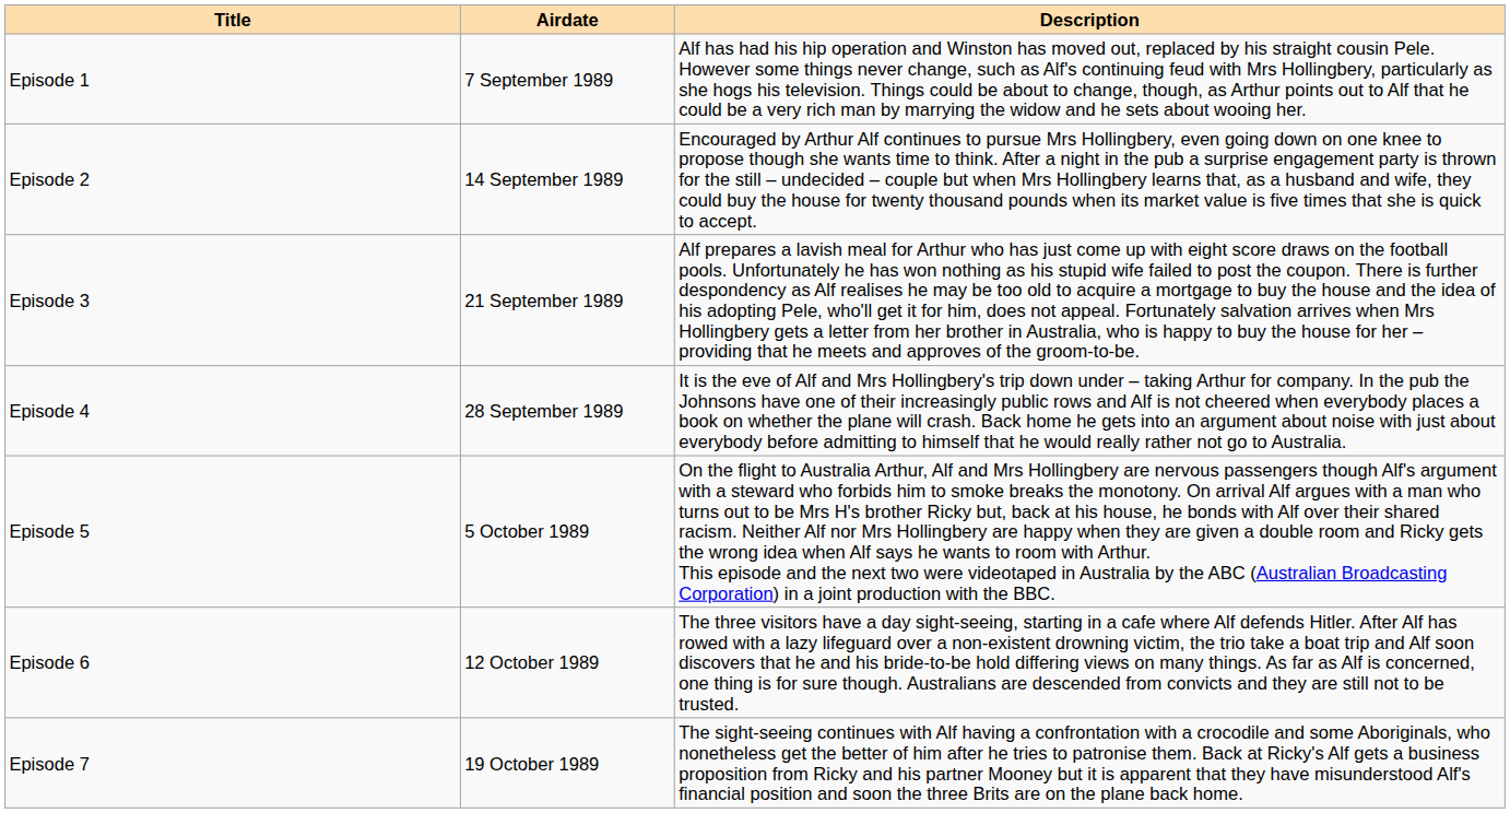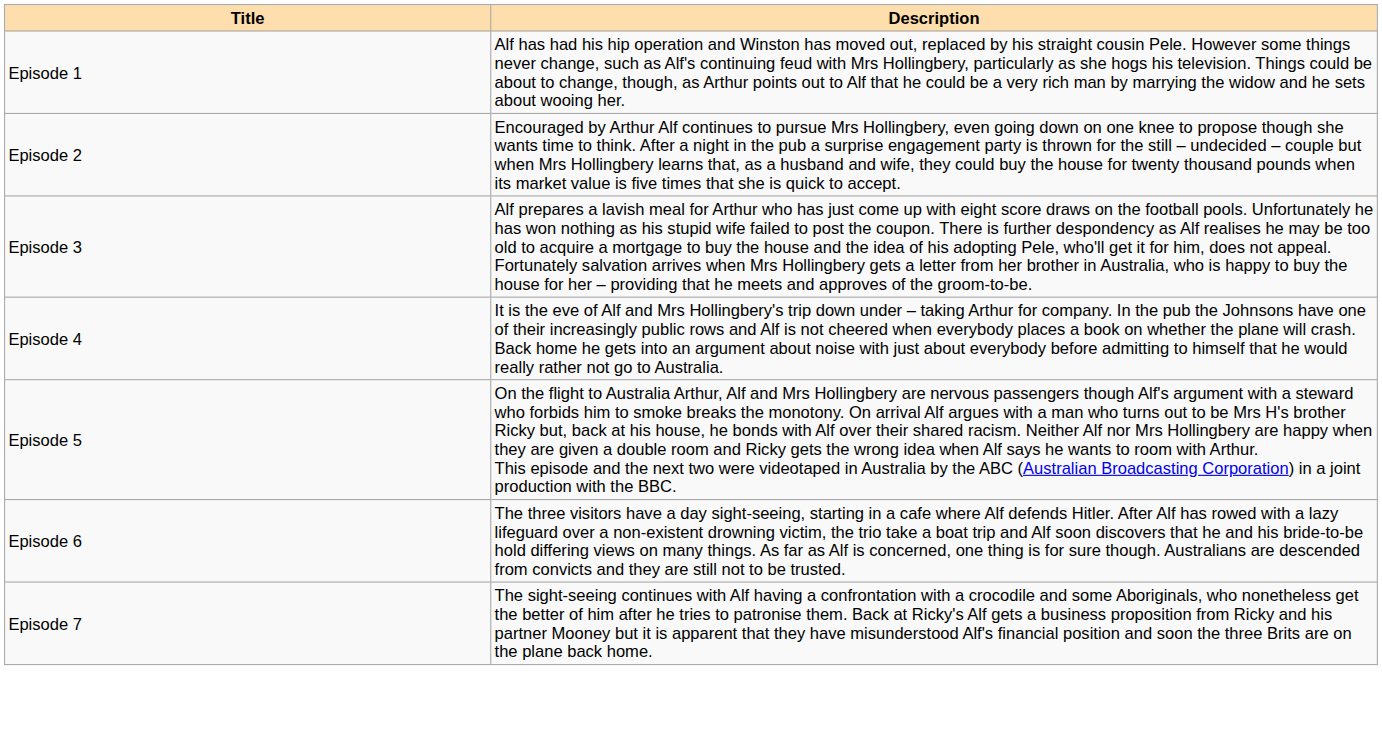 <table class="wikitable" border=1 style="font-size: 94%">
 <tr>
 <th style="background:#ffdead" width=17%>Title</th>
-<th style="background:#ffdead" width=8%>Airdate</th>
 <th style="background:#ffdead" width=31%>Description</th>
 </tr>
 <tr>
 <td>Episode 1</td>
-<td>7 September 1989</td>
 <td>Alf has had his hip operation and Winston has moved out, replaced by his straight cousin Pele. However some things never change, such as Alf's continuing feud with Mrs Hollingbery, particularly as she hogs his television. Things could be about to change, though, as Arthur points out to Alf that he could be a very rich man by marrying the widow and he sets about wooing her.</td>
 </tr>
 <tr>
 <td>Episode 2</td>
-<td>14 September 1989</td>
 <td>Encouraged by Arthur Alf continues to pursue Mrs Hollingbery, even going down on one knee to propose though she wants time to think. After a night in the pub a surprise engagement party is thrown for the still – undecided – couple but when Mrs Hollingbery learns that, as a husband and wife, they could buy the house for twenty thousand pounds when its market value is five times that she is quick to accept.</td>
 </tr>
 <tr>
 <td>Episode 3</td>
-<td>21 September 1989</td>
 <td>Alf prepares a lavish meal for Arthur who has just come up with eight score draws on the football pools. Unfortunately he has won nothing as his stupid wife failed to post the coupon. There is further despondency as Alf realises he may be too old to acquire a mortgage to buy the house and the idea of his adopting Pele, who'll get it for him, does not appeal. Fortunately salvation arrives when Mrs Hollingbery gets a letter from her brother in Australia, who is happy to buy the house for her – providing that he meets and approves of the groom-to-be.</td>
 </tr>
 <tr>
 <td>Episode 4</td>
-<td>28 September 1989</td>
 <td>It is the eve of Alf and Mrs Hollingbery's trip down under – taking Arthur for company. In the pub the Johnsons have one of their increasingly public rows and Alf is not cheered when everybody places a book on whether the plane will crash. Back home he gets into an argument about noise with just about everybody before admitting to himself that he would really rather not go to Australia.</td>
 </tr>
 <tr>
 <td>Episode 5</td>
-<td>5 October 1989</td>
 <td>On the flight to Australia Arthur, Alf and Mrs Hollingbery are nervous passengers though Alf's argument with a steward who forbids him to smoke breaks the monotony. On arrival Alf argues with a man who turns out to be Mrs H's brother Ricky but, back at his house, he bonds with Alf over their shared racism. Neither Alf nor Mrs Hollingbery are happy when they are given a double room and Ricky gets the wrong idea when Alf says he wants to room with Arthur.<br>This episode and the next two were videotaped in Australia by the ABC (<a href='#'>Australian Broadcasting Corporation</a>) in a joint production with the BBC.</td>
 </tr>
 <tr>
 <td>Episode 6</td>
-<td>12 October 1989</td>
 <td>The three visitors have a day sight-seeing, starting in a cafe where Alf defends Hitler. After Alf has rowed with a lazy lifeguard over a non-existent drowning victim, the trio take a boat trip and Alf soon discovers that he and his bride-to-be hold differing views on many things. As far as Alf is concerned, one thing is for sure though. Australians are descended from convicts and they are still not to be trusted.</td>
 </tr>
 <tr>
 <td>Episode 7</td>
-<td>19 October 1989</td>
 <td>The sight-seeing continues with Alf having a confrontation with a crocodile and some Aboriginals, who nonetheless get the better of him after he tries to patronise them. Back at Ricky's Alf gets a business proposition from Ricky and his partner Mooney but it is apparent that they have misunderstood Alf's financial position and soon the three Brits are on the plane back home.</td>
 </tr>
 </table>
